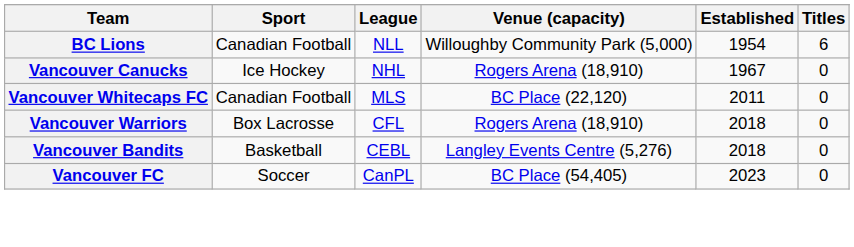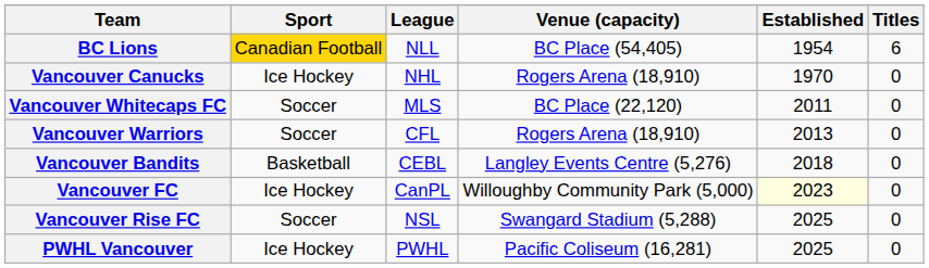 <table class="wikitable" style="font-size: 90%;" |>
 <tr>
 </tr>
 <tr align="center">
 <th>Team</th>
 <th>Sport</th>
 <th>League</th>
 <th>Venue (capacity)</th>
 <th>Established</th>
 <th>Titles</th>
 </tr>
 <tr style="text-align:center;">
 <th><a href='#'>BC Lions</a></th>
-<td>Canadian Football</td>
+<td style="background: gold;">Canadian Football</td>
 <td><a href='#'>NLL</a></td>
-<td>Willoughby Community Park (5,000)</td>
+<td><a href='#'>BC Place</a> (54,405)</td>
 <td style="text-align:center;">1954</td>
 <td style="text-align:center;">6</td>
 </tr>
 <tr style="text-align:center;">
 <th><a href='#'>Vancouver Canucks</a></th>
 <td>Ice Hockey</td>
 <td><a href='#'>NHL</a></td>
 <td><a href='#'>Rogers Arena</a> (18,910)</td>
-<td style="text-align:center;">1967</td>
+<td style="text-align:center;">1970</td>
 <td style="text-align:center;">0</td>
 </tr>
 <tr style="text-align:center;">
 <th><a href='#'>Vancouver Whitecaps FC</a></th>
-<td>Canadian Football</td>
+<td>Soccer</td>
 <td><a href='#'>MLS</a></td>
 <td><a href='#'>BC Place</a> (22,120)</td>
 <td style="text-align:center;">2011</td>
 <td style="text-align:center;">0</td>
 </tr>
 <tr style="text-align:center;">
 <th><a href='#'>Vancouver Warriors</a></th>
-<td>Box Lacrosse</td>
+<td>Soccer</td>
 <td><a href='#'>CFL</a></td>
 <td><a href='#'>Rogers Arena</a> (18,910)</td>
-<td style="text-align:center;">2018</td>
+<td style="text-align:center;">2013</td>
 <td style="text-align:center;">0</td>
 </tr>
 <tr style="text-align:center;">
 <th><a href='#'>Vancouver Bandits</a></th>
 <td>Basketball</td>
 <td><a href='#'>CEBL</a></td>
 <td><a href='#'>Langley Events Centre</a> (5,276)</td>
 <td style="text-align:center;">2018</td>
 <td style="text-align:center;">0</td>
 </tr>
 <tr style="text-align:center;">
 <th><a href='#'>Vancouver FC</a></th>
+<td>Ice Hockey</td>
+<td><a href='#'>CanPL</a></td>
+<td>Willoughby Community Park (5,000)</td>
+<td style="background: lightyellow; text-align:center;">2023</td>
+<td style="text-align:center;">0</td>
+</tr>
+<tr style="text-align:center;">
+<th><a href='#'>Vancouver Rise FC</a></th>
 <td>Soccer</td>
-<td><a href='#'>CanPL</a></td>
-<td><a href='#'>BC Place</a> (54,405)</td>
-<td style="text-align:center;">2023</td>
+<td><a href='#'>NSL</a></td>
+<td><a href='#'>Swangard Stadium</a> (5,288)</td>
+<td style="text-align:center;">2025</td>
+<td style="text-align:center;">0</td>
+</tr>
+<tr style="text-align:center;">
+<th><a href='#'>PWHL Vancouver</a></th>
+<td>Ice Hockey</td>
+<td><a href='#'>PWHL</a></td>
+<td><a href='#'>Pacific Coliseum</a> (16,281)</td>
+<td style="text-align:center;">2025</td>
 <td style="text-align:center;">0</td>
 </tr>
 </table>
